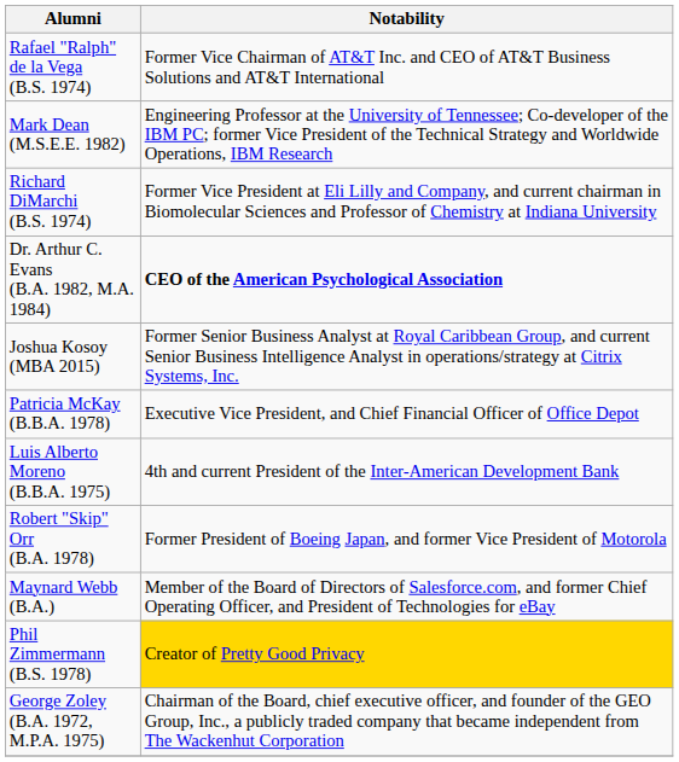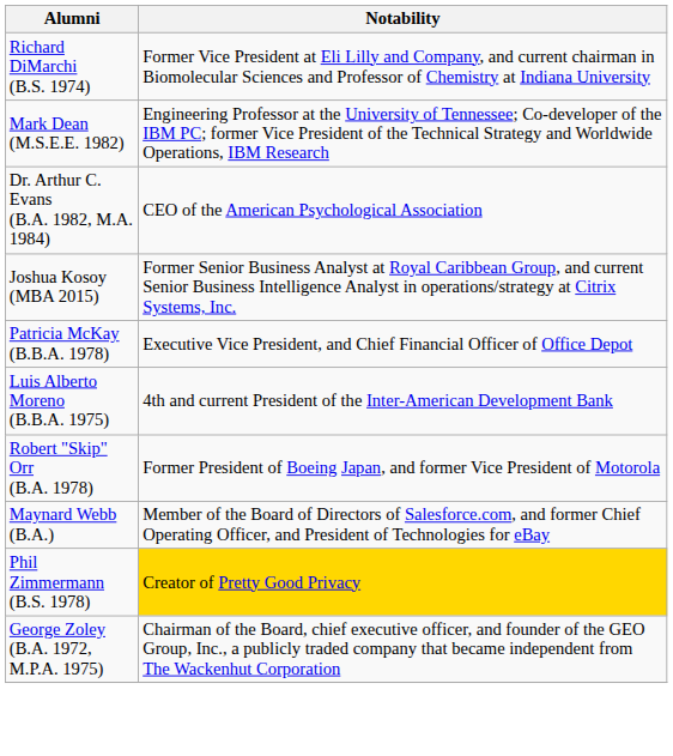 <table class="wikitable">
 <tr>
 <th>Alumni</th>
 <th>Notability</th>
 </tr>
 <tr>
-<td><a href='#'>Rafael "Ralph" de la Vega</a><br>(B.S. 1974)</td>
-<td>Former Vice Chairman of <a href='#'>AT&T</a> Inc. and CEO of AT&T Business Solutions and AT&T International</td>
+<td><a href='#'>Richard DiMarchi</a> <br>(B.S. 1974)</td>
+<td>Former Vice President at <a href='#'>Eli Lilly and Company</a>, and current chairman in Biomolecular Sciences and Professor of <a href='#'>Chemistry</a> at <a href='#'>Indiana University</a></td>
 </tr>
 <tr>
 <td><a href='#'>Mark Dean</a> <br>(M.S.E.E. 1982)</td>
 <td>Engineering Professor at the <a href='#'>University of Tennessee</a>; Co-developer of the <a href='#'>IBM PC</a>; former Vice President of the Technical Strategy and Worldwide Operations, <a href='#'>IBM Research</a></td>
 </tr>
 <tr>
-<td><a href='#'>Richard DiMarchi</a> <br>(B.S. 1974)</td>
-<td>Former Vice President at <a href='#'>Eli Lilly and Company</a>, and current chairman in Biomolecular Sciences and Professor of <a href='#'>Chemistry</a> at <a href='#'>Indiana University</a></td>
-</tr>
-<tr>
 <td>Dr. Arthur C. Evans<br>(B.A. 1982, M.A. 1984)</td>
-<td><strong>CEO of the <a href='#'>American Psychological Association</a></strong></td>
+<td>CEO of the <a href='#'>American Psychological Association</a></td>
 </tr>
 <tr>
 <td>Joshua Kosoy<br>(MBA 2015)</td>
 <td>Former Senior Business Analyst at <a href='#'>Royal Caribbean Group</a>, and current Senior Business Intelligence Analyst in operations/strategy at <a href='#'>Citrix Systems, Inc.</a></td>
 </tr>
 <tr>
 <td><a href='#'>Patricia McKay</a> <br>(B.B.A. 1978)</td>
 <td>Executive Vice President, and Chief Financial Officer of <a href='#'>Office Depot</a></td>
 </tr>
 <tr>
 <td><a href='#'>Luis Alberto Moreno</a> <br>(B.B.A. 1975)</td>
 <td>4th and current President of the <a href='#'>Inter-American Development Bank</a></td>
 </tr>
 <tr>
 <td><a href='#'>Robert "Skip" Orr</a><br>(B.A. 1978)</td>
 <td>Former President of <a href='#'>Boeing</a> <a href='#'>Japan</a>, and former Vice President of <a href='#'>Motorola</a></td>
 </tr>
 <tr>
 <td><a href='#'>Maynard Webb</a><br>(B.A.)</td>
 <td>Member of the Board of Directors of <a href='#'>Salesforce.com</a>, and former Chief Operating Officer, and President of Technologies for <a href='#'>eBay</a></td>
 </tr>
 <tr>
 <td><a href='#'>Phil Zimmermann</a> <br>(B.S. 1978)</td>
 <td style="background: gold;">Creator of <a href='#'>Pretty Good Privacy</a></td>
 </tr>
 <tr>
 <td><a href='#'>George Zoley</a><br>(B.A. 1972, M.P.A. 1975)</td>
 <td>Chairman of the Board, chief executive officer, and founder of the GEO Group, Inc., a publicly traded company that became independent from <a href='#'>The Wackenhut Corporation</a></td>
 </tr>
 <tr>
 </tr>
 </table>
